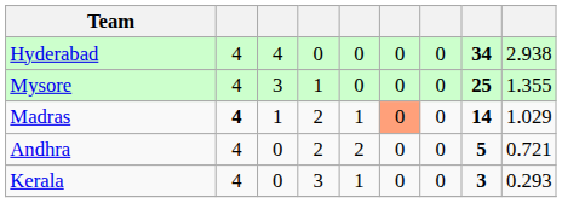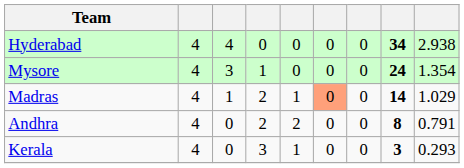 <table class="wikitable" style="text-align:center">
 <tr>
 <th style="width:160px">Team</th>
 <th style="width:25px"></th>
 <th style="width:25px"></th>
 <th style="width:25px"></th>
 <th style="width:25px"></th>
 <th style="width:25px"></th>
 <th style="width:25px"></th>
 <th style="width:25px"></th>
 <th style="width:25px;"></th>
 </tr>
 <tr style="background:#cfc;">
 <td style="text-align:left"><a href='#'>Hyderabad</a></td>
 <td>4</td>
 <td>4</td>
 <td>0</td>
 <td>0</td>
 <td>0</td>
 <td>0</td>
 <td><strong>34</strong></td>
 <td>2.938</td>
 </tr>
 <tr style="background:#cfc;">
 <td style="text-align:left"><a href='#'>Mysore</a></td>
 <td>4</td>
 <td>3</td>
 <td>1</td>
 <td>0</td>
 <td>0</td>
 <td>0</td>
-<td><strong>25</strong></td>
-<td>1.355</td>
+<td><strong>24</strong></td>
+<td>1.354</td>
 </tr>
 <tr>
 <td style="text-align:left"><a href='#'>Madras</a></td>
-<td><strong>4</strong></td>
+<td>4</td>
 <td>1</td>
 <td>2</td>
 <td>1</td>
 <td style="background: lightsalmon;">0</td>
 <td>0</td>
 <td><strong>14</strong></td>
 <td>1.029</td>
 </tr>
 <tr>
 <td style="text-align:left"><a href='#'>Andhra</a></td>
 <td>4</td>
 <td>0</td>
 <td>2</td>
 <td>2</td>
 <td>0</td>
 <td>0</td>
-<td><strong>5</strong></td>
-<td>0.721</td>
+<td><strong>8</strong></td>
+<td>0.791</td>
 </tr>
 <tr>
 <td style="text-align:left"><a href='#'>Kerala</a></td>
 <td>4</td>
 <td>0</td>
 <td>3</td>
 <td>1</td>
 <td>0</td>
 <td>0</td>
 <td><strong>3</strong></td>
 <td>0.293</td>
 </tr>
 <tr>
 </tr>
 </table>
